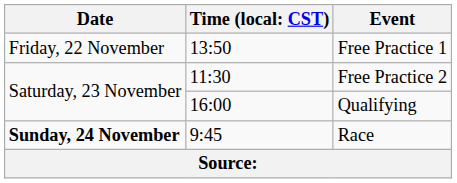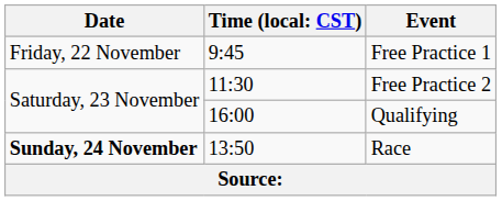 <table class="wikitable">
 <tr>
 <th>Date</th>
 <th>Time (local: <a href='#'>CST</a>)</th>
 <th>Event</th>
 </tr>
 <tr>
 <td>Friday, 22 November</td>
-<td>13:50</td>
+<td>9:45</td>
 <td>Free Practice 1</td>
 </tr>
 <tr>
 <td rowspan="2">Saturday, 23 November</td>
 <td>11:30</td>
 <td>Free Practice 2</td>
 </tr>
 <tr>
 <td>16:00</td>
 <td>Qualifying</td>
 </tr>
 <tr>
 <td><strong>Sunday, 24 November</strong></td>
-<td>9:45</td>
+<td>13:50</td>
 <td>Race</td>
 </tr>
 <tr>
 <th colspan="3">Source:</th>
 </tr>
 </table>
